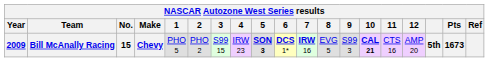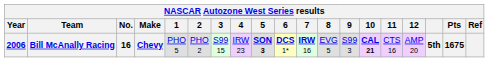 <table class="wikitable" style="text-align:center; font-size:75%">
 <tr>
 <th colspan=45><a href='#'>NASCAR</a> <a href='#'>Autozone West Series</a> results</th>
 </tr>
 <tr>
 <th>Year</th>
 <th>Team</th>
 <th>No.</th>
 <th>Make</th>
 <th>1</th>
 <th>2</th>
 <th>3</th>
 <th>4</th>
 <th>5</th>
 <th>6</th>
 <th>7</th>
 <th>8</th>
 <th>9</th>
 <th>10</th>
 <th>11</th>
 <th>12</th>
 <th></th>
 <th>Pts</th>
 <th>Ref</th>
 </tr>
 <tr>
-<th><a href='#'>2009</a></th>
+<th><a href='#'>2006</a></th>
 <th><a href='#'>Bill McAnally Racing</a></th>
-<th>15</th>
+<th>16</th>
 <th><a href='#'>Chevy</a></th>
 <td style="background:#DFDFDF;"><a href='#'>PHO</a> <br><small>5</small></td>
 <td style="background:#DFDFDF;"><a href='#'>PHO</a> <br><small>2</small></td>
 <td style="background:#DFFFDF;"><a href='#'>S99</a> <br><small>15</small></td>
 <td style="background:#EFCFFF;"><a href='#'>IRW</a> <br><small>23</small></td>
 <td style="background:#DFDFDF;"><strong><a href='#'>SON</a> <br><small>3</small></strong></td>
 <td style="background:#FFFFBF;"><strong><a href='#'>DCS</a></strong> <br><small>1*</small></td>
 <td style="background:#DFFFDF;"><strong><a href='#'>IRW</a></strong> <br><small>16</small></td>
 <td style="background:#DFDFDF;"><a href='#'>EVG</a> <br><small>5</small></td>
 <td style="background:#DFDFDF;"><a href='#'>S99</a> <br><small>3</small></td>
 <td style="background:#EFCFFF;"><strong><a href='#'>CAL</a> <br><small>21</small></strong></td>
 <td style="background:#EFCFFF;"><a href='#'>CTS</a> <br><small>16</small></td>
 <td style="background:#EFCFFF;"><a href='#'>AMP</a> <br><small>20</small></td>
 <th>5th</th>
-<th>1673</th>
+<th>1675</th>
 <th></th>
 </tr>
 </table>
